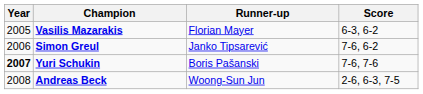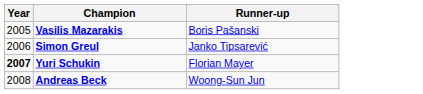 <table class="wikitable" style="font-size:90%">
 <tr>
 <th>Year</th>
 <th width="200">Champion</th>
 <th width="200">Runner-up</th>
-<th width="100">Score</th>
 </tr>
 <tr>
 <td>2005</td>
 <td> <strong><a href='#'>Vasilis Mazarakis</a></strong></td>
-<td> <a href='#'>Florian Mayer</a></td>
-<td>6-3, 6-2</td>
+<td> <a href='#'>Boris Pašanski</a></td>
 </tr>
 <tr>
 <td>2006</td>
 <td> <strong><a href='#'>Simon Greul</a></strong></td>
 <td> <a href='#'>Janko Tipsarević</a></td>
-<td>7-6, 6-2</td>
 </tr>
 <tr>
 <td><strong>2007</strong></td>
 <td> <strong><a href='#'>Yuri Schukin</a></strong></td>
-<td> <a href='#'>Boris Pašanski</a></td>
-<td>7-6, 7-6</td>
+<td> <a href='#'>Florian Mayer</a></td>
 </tr>
 <tr>
 <td>2008</td>
 <td> <strong><a href='#'>Andreas Beck</a></strong></td>
 <td> <a href='#'>Woong-Sun Jun</a></td>
-<td>2-6, 6-3, 7-5</td>
 </tr>
 </table>
